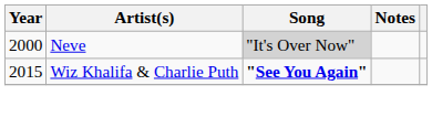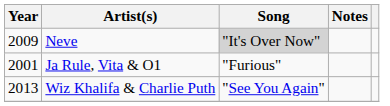 <table class="wikitable sortable">
 <tr>
 <th>Year</th>
 <th>Artist(s)</th>
 <th>Song</th>
 <th class="unsortable">Notes</th>
 <th class="unsortable"></th>
 </tr>
 <tr>
-<td>2000</td>
+<td>2009</td>
 <td><a href='#'>Neve</a></td>
 <td style="background: lightgrey;">"It's Over Now"</td>
 <td></td>
 <td></td>
 </tr>
 <tr>
-<td>2015</td>
+<td>2001</td>
+<td><a href='#'>Ja Rule</a>, <a href='#'>Vita</a> & O1</td>
+<td>"Furious"</td>
+<td></td>
+<td></td>
+</tr>
+<tr>
+<td>2013</td>
 <td><a href='#'>Wiz Khalifa</a> & <a href='#'>Charlie Puth</a></td>
-<td><strong>"<a href='#'>See You Again</a>"</strong></td>
+<td>"<a href='#'>See You Again</a>"</td>
 <td></td>
 <td></td>
 </tr>
 <tr>
 </tr>
 </table>
